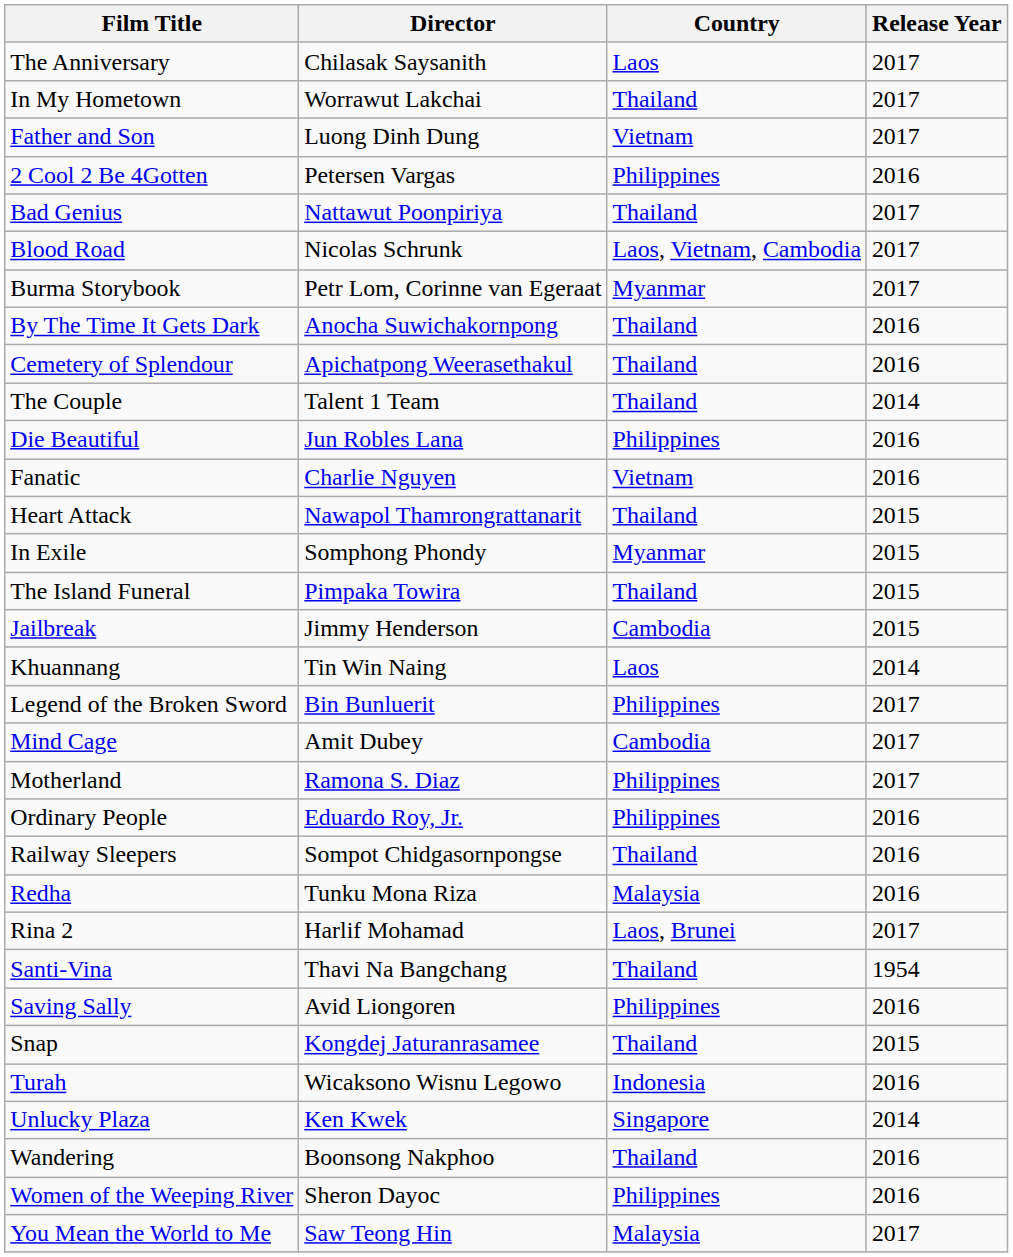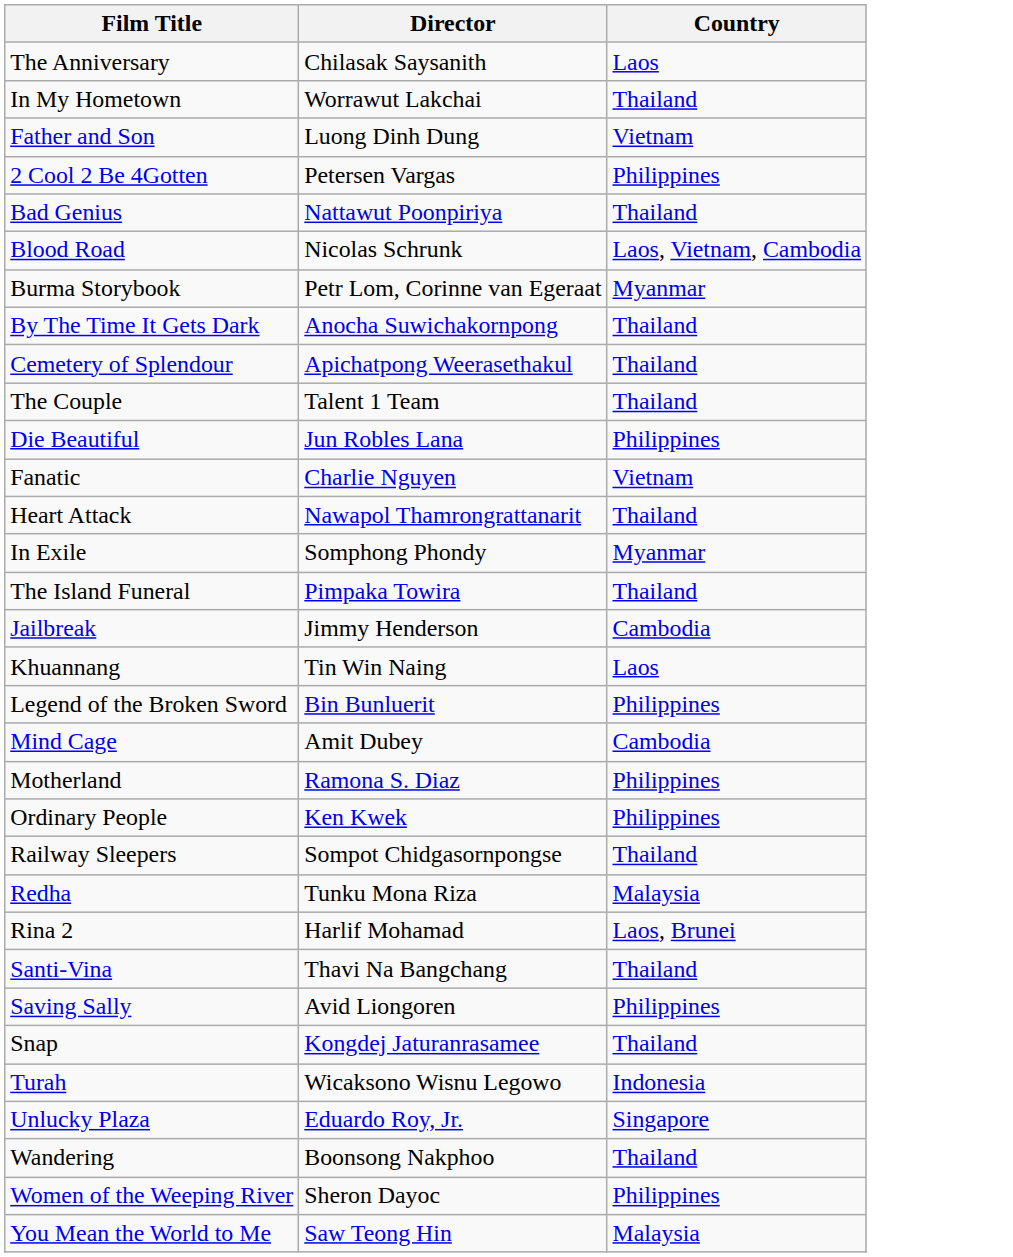 <table class="wikitable sortable">
 <tr>
 <th>Film Title</th>
 <th>Director</th>
 <th>Country</th>
-<th>Release Year</th>
 </tr>
 <tr>
 <td>The Anniversary</td>
 <td>Chilasak Saysanith</td>
 <td><a href='#'>Laos</a></td>
-<td>2017</td>
 </tr>
 <tr>
 <td>In My Hometown</td>
 <td>Worrawut Lakchai</td>
 <td><a href='#'>Thailand</a></td>
-<td>2017</td>
 </tr>
 <tr>
 <td><a href='#'>Father and Son</a></td>
 <td>Luong Dinh Dung</td>
 <td><a href='#'>Vietnam</a></td>
-<td>2017</td>
 </tr>
 <tr>
 <td><a href='#'>2 Cool 2 Be 4Gotten</a></td>
 <td>Petersen Vargas</td>
 <td><a href='#'>Philippines</a></td>
-<td>2016</td>
 </tr>
 <tr>
 <td><a href='#'>Bad Genius</a></td>
 <td><a href='#'>Nattawut Poonpiriya</a></td>
 <td><a href='#'>Thailand</a></td>
-<td>2017</td>
 </tr>
 <tr>
 <td><a href='#'>Blood Road</a></td>
 <td>Nicolas Schrunk</td>
 <td><a href='#'>Laos</a>, <a href='#'>Vietnam</a>, <a href='#'>Cambodia</a></td>
-<td>2017</td>
 </tr>
 <tr>
 <td>Burma Storybook</td>
 <td>Petr Lom, Corinne van Egeraat</td>
 <td><a href='#'>Myanmar</a></td>
-<td>2017</td>
 </tr>
 <tr>
 <td><a href='#'>By The Time It Gets Dark</a></td>
 <td><a href='#'>Anocha Suwichakornpong</a></td>
 <td><a href='#'>Thailand</a></td>
-<td>2016</td>
 </tr>
 <tr>
 <td><a href='#'>Cemetery of Splendour</a></td>
 <td><a href='#'>Apichatpong Weerasethakul</a></td>
 <td><a href='#'>Thailand</a></td>
-<td>2016</td>
 </tr>
 <tr>
 <td>The Couple</td>
 <td>Talent 1 Team</td>
 <td><a href='#'>Thailand</a></td>
-<td>2014</td>
 </tr>
 <tr>
 <td><a href='#'>Die Beautiful</a></td>
 <td><a href='#'>Jun Robles Lana</a></td>
 <td><a href='#'>Philippines</a></td>
-<td>2016</td>
 </tr>
 <tr>
 <td>Fanatic</td>
 <td><a href='#'>Charlie Nguyen</a></td>
 <td><a href='#'>Vietnam</a></td>
-<td>2016</td>
 </tr>
 <tr>
 <td>Heart Attack</td>
 <td><a href='#'>Nawapol Thamrongrattanarit</a></td>
 <td><a href='#'>Thailand</a></td>
-<td>2015</td>
 </tr>
 <tr>
 <td>In Exile</td>
 <td>Somphong Phondy</td>
 <td><a href='#'>Myanmar</a></td>
-<td>2015</td>
 </tr>
 <tr>
 <td>The Island Funeral</td>
 <td><a href='#'>Pimpaka Towira</a></td>
 <td><a href='#'>Thailand</a></td>
-<td>2015</td>
 </tr>
 <tr>
 <td><a href='#'>Jailbreak</a></td>
 <td>Jimmy Henderson</td>
 <td><a href='#'>Cambodia</a></td>
-<td>2015</td>
 </tr>
 <tr>
 <td>Khuannang</td>
 <td>Tin Win Naing</td>
 <td><a href='#'>Laos</a></td>
-<td>2014</td>
 </tr>
 <tr>
 <td>Legend of the Broken Sword</td>
 <td><a href='#'>Bin Bunluerit</a></td>
 <td><a href='#'>Philippines</a></td>
-<td>2017</td>
 </tr>
 <tr>
 <td><a href='#'>Mind Cage</a></td>
 <td>Amit Dubey</td>
 <td><a href='#'>Cambodia</a></td>
-<td>2017</td>
 </tr>
 <tr>
 <td>Motherland</td>
 <td><a href='#'>Ramona S. Diaz</a></td>
 <td><a href='#'>Philippines</a></td>
-<td>2017</td>
 </tr>
 <tr>
 <td>Ordinary People</td>
-<td><a href='#'>Eduardo Roy, Jr.</a></td>
+<td><a href='#'>Ken Kwek</a></td>
 <td><a href='#'>Philippines</a></td>
-<td>2016</td>
 </tr>
 <tr>
 <td>Railway Sleepers</td>
 <td>Sompot Chidgasornpongse</td>
 <td><a href='#'>Thailand</a></td>
-<td>2016</td>
 </tr>
 <tr>
 <td><a href='#'>Redha</a></td>
 <td>Tunku Mona Riza</td>
 <td><a href='#'>Malaysia</a></td>
-<td>2016</td>
 </tr>
 <tr>
 <td>Rina 2</td>
 <td>Harlif Mohamad</td>
 <td><a href='#'>Laos</a>, <a href='#'>Brunei</a></td>
-<td>2017</td>
 </tr>
 <tr>
 <td><a href='#'>Santi-Vina</a></td>
 <td>Thavi Na Bangchang</td>
 <td><a href='#'>Thailand</a></td>
-<td>1954</td>
 </tr>
 <tr>
 <td><a href='#'>Saving Sally</a></td>
 <td>Avid Liongoren</td>
 <td><a href='#'>Philippines</a></td>
-<td>2016</td>
 </tr>
 <tr>
 <td>Snap</td>
 <td><a href='#'>Kongdej Jaturanrasamee</a></td>
 <td><a href='#'>Thailand</a></td>
-<td>2015</td>
 </tr>
 <tr>
 <td><a href='#'>Turah</a></td>
 <td>Wicaksono Wisnu Legowo</td>
 <td><a href='#'>Indonesia</a></td>
-<td>2016</td>
 </tr>
 <tr>
 <td><a href='#'>Unlucky Plaza</a></td>
-<td><a href='#'>Ken Kwek</a></td>
+<td><a href='#'>Eduardo Roy, Jr.</a></td>
 <td><a href='#'>Singapore</a></td>
-<td>2014</td>
 </tr>
 <tr>
 <td>Wandering</td>
 <td>Boonsong Nakphoo</td>
 <td><a href='#'>Thailand</a></td>
-<td>2016</td>
 </tr>
 <tr>
 <td><a href='#'>Women of the Weeping River</a></td>
 <td>Sheron Dayoc</td>
 <td><a href='#'>Philippines</a></td>
-<td>2016</td>
 </tr>
 <tr>
 <td><a href='#'>You Mean the World to Me</a></td>
 <td><a href='#'>Saw Teong Hin</a></td>
 <td><a href='#'>Malaysia</a></td>
-<td>2017</td>
 </tr>
 </table>
